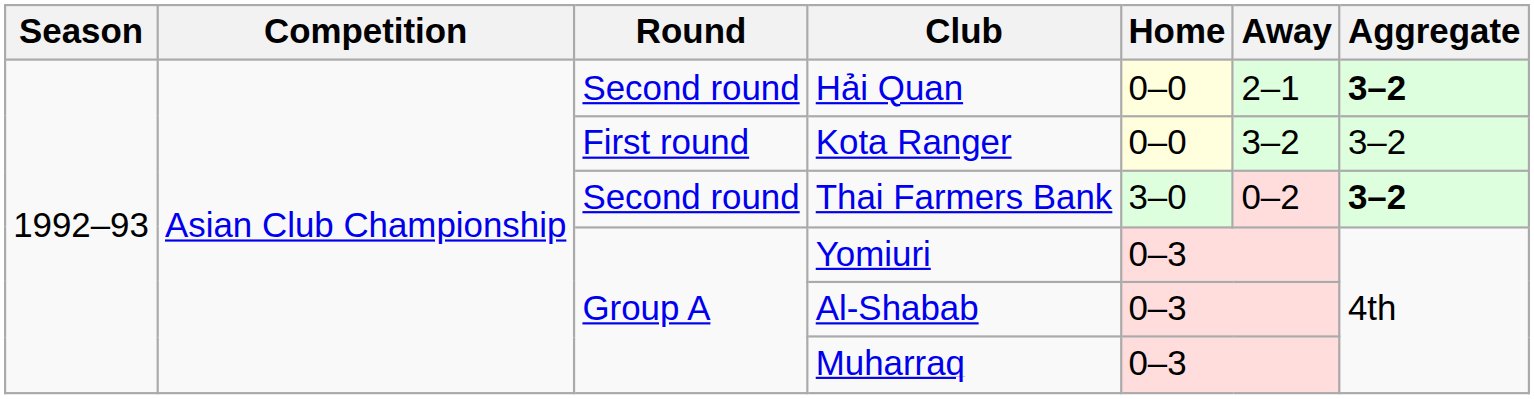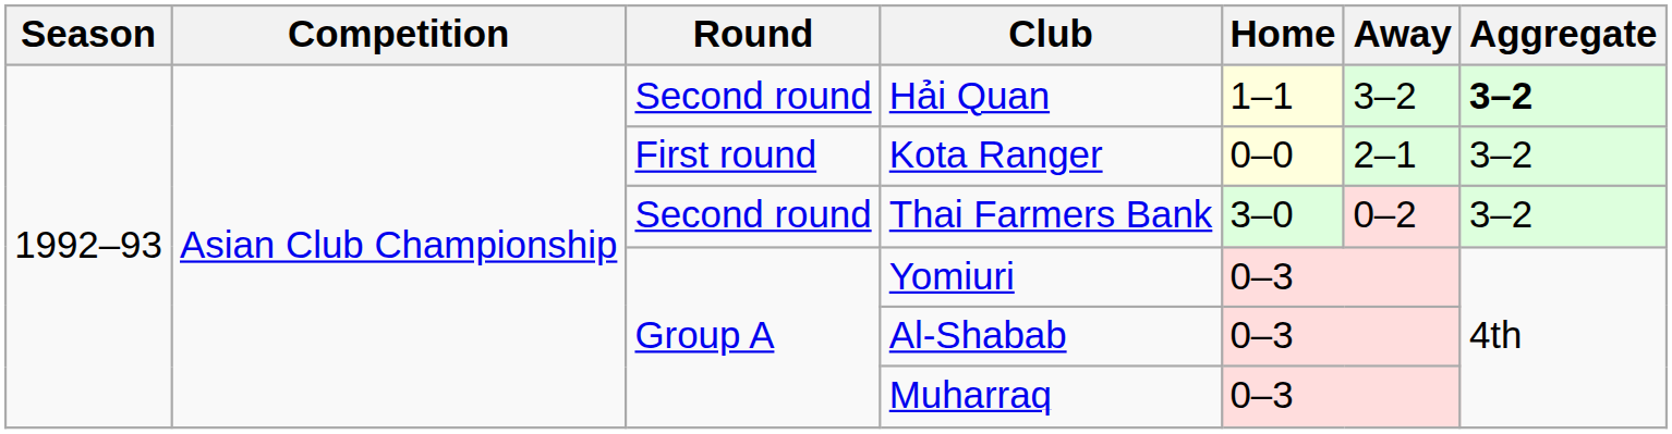 <table class="wikitable">
 <tr>
 <th>Season</th>
 <th>Competition</th>
 <th>Round</th>
 <th>Club</th>
 <th>Home</th>
 <th>Away</th>
 <th>Aggregate</th>
 </tr>
 <tr>
 <td rowspan="6">1992–93</td>
 <td rowspan="6"><a href='#'>Asian Club Championship</a></td>
 <td rowspan="1"><a href='#'>Second round</a></td>
 <td> <a href='#'>Hải Quan</a></td>
-<td style="background:#ffd;">0–0</td>
-<td style="background:#dfd;">2–1</td>
+<td style="background:#ffd;">1–1</td>
+<td style="background:#dfd;">3–2</td>
 <td style="background:#dfd;"><strong>3–2</strong></td>
 </tr>
 <tr>
 <td rowspan="1"><a href='#'>First round</a></td>
 <td> <a href='#'>Kota Ranger</a></td>
 <td style="background:#ffd;">0–0</td>
-<td style="background:#dfd;">3–2</td>
+<td style="background:#dfd;">2–1</td>
 <td style="background:#dfd;">3–2</td>
 </tr>
 <tr>
 <td rowspan="1"><a href='#'>Second round</a></td>
 <td> <a href='#'>Thai Farmers Bank</a></td>
 <td style="background:#dfd;">3–0</td>
 <td style="background:#fdd;">0–2</td>
-<td style="background:#dfd;"><strong>3–2</strong></td>
+<td style="background:#dfd;">3–2</td>
 </tr>
 <tr>
 <td rowspan="3"><a href='#'>Group A</a></td>
 <td> <a href='#'>Yomiuri</a></td>
 <td colspan="2" style="background:#fdd;">0–3</td>
 <td rowspan="3">4th</td>
 </tr>
 <tr>
 <td> <a href='#'>Al-Shabab</a></td>
 <td colspan="2" style="background:#fdd;">0–3</td>
 </tr>
 <tr>
 <td> <a href='#'>Muharraq</a></td>
 <td colspan="2" style="background:#fdd;">0–3</td>
 </tr>
 </table>
